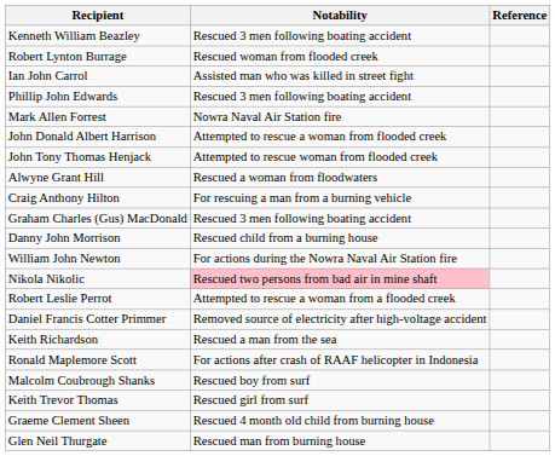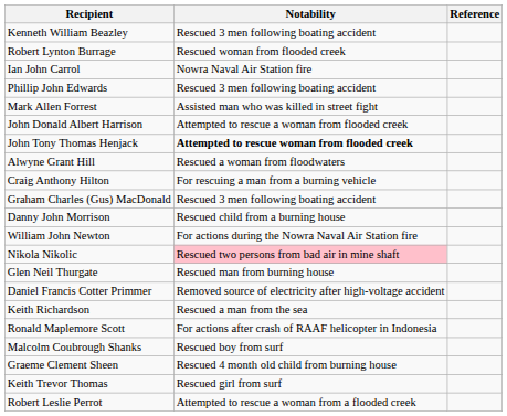 <table class="wikitable">
 <tr>
 <th>Recipient</th>
 <th>Notability</th>
 <th>Reference</th>
 </tr>
 <tr>
 <td>Kenneth William Beazley</td>
 <td>Rescued 3 men following boating accident</td>
 <td></td>
 </tr>
 <tr>
 <td>Robert Lynton Burrage</td>
 <td>Rescued woman from flooded creek</td>
 <td></td>
 </tr>
 <tr>
 <td>Ian John Carrol</td>
-<td>Assisted man who was killed in street fight</td>
+<td>Nowra Naval Air Station fire</td>
 <td></td>
 </tr>
 <tr>
 <td>Phillip John Edwards</td>
 <td>Rescued 3 men following boating accident</td>
 <td></td>
 </tr>
 <tr>
 <td>Mark Allen Forrest</td>
-<td>Nowra Naval Air Station fire</td>
+<td>Assisted man who was killed in street fight</td>
 <td></td>
 </tr>
 <tr>
 <td>John Donald Albert Harrison</td>
 <td>Attempted to rescue a woman from flooded creek</td>
 <td></td>
 </tr>
 <tr>
 <td>John Tony Thomas Henjack</td>
-<td>Attempted to rescue woman from flooded creek</td>
+<td><strong>Attempted to rescue woman from flooded creek</strong></td>
 <td></td>
 </tr>
 <tr>
 <td>Alwyne Grant Hill</td>
 <td>Rescued a woman from floodwaters</td>
 <td></td>
 </tr>
 <tr>
 <td>Craig Anthony Hilton</td>
 <td>For rescuing a man from a burning vehicle</td>
 <td></td>
 </tr>
 <tr>
 <td>Graham Charles (Gus) MacDonald</td>
 <td>Rescued 3 men following boating accident</td>
 <td></td>
 </tr>
 <tr>
 <td>Danny John Morrison</td>
 <td>Rescued child from a burning house</td>
 <td></td>
 </tr>
 <tr>
 <td>William John Newton</td>
 <td>For actions during the Nowra Naval Air Station fire</td>
 <td></td>
 </tr>
 <tr>
 <td>Nikola Nikolic</td>
 <td style="background: pink;">Rescued two persons from bad air in mine shaft</td>
 <td></td>
 </tr>
 <tr>
-<td>Robert Leslie Perrot</td>
-<td>Attempted to rescue a woman from a flooded creek</td>
+<td>Glen Neil Thurgate</td>
+<td>Rescued man from burning house</td>
 <td></td>
 </tr>
 <tr>
 <td>Daniel Francis Cotter Primmer</td>
 <td>Removed source of electricity after high-voltage accident</td>
 <td></td>
 </tr>
 <tr>
 <td>Keith Richardson</td>
 <td>Rescued a man from the sea</td>
 <td></td>
 </tr>
 <tr>
 <td>Ronald Maplemore Scott</td>
 <td>For actions after crash of RAAF helicopter in Indonesia</td>
 <td></td>
 </tr>
 <tr>
 <td>Malcolm Coubrough Shanks</td>
 <td>Rescued boy from surf</td>
 <td></td>
 </tr>
 <tr>
+<td>Graeme Clement Sheen</td>
+<td>Rescued 4 month old child from burning house</td>
+<td></td>
+</tr>
+<tr>
 <td>Keith Trevor Thomas</td>
 <td>Rescued girl from surf</td>
 <td></td>
 </tr>
 <tr>
-<td>Graeme Clement Sheen</td>
-<td>Rescued 4 month old child from burning house</td>
-<td></td>
-</tr>
-<tr>
-<td>Glen Neil Thurgate</td>
-<td>Rescued man from burning house</td>
+<td>Robert Leslie Perrot</td>
+<td>Attempted to rescue a woman from a flooded creek</td>
 <td></td>
 </tr>
 </table>
